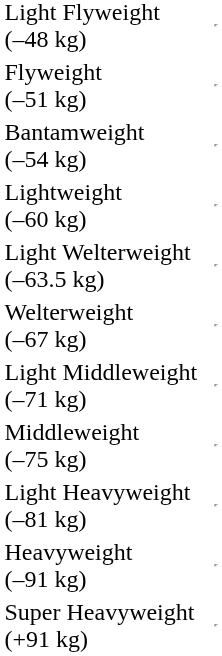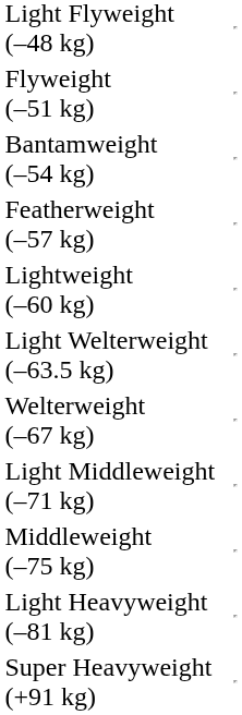 <table>
 <tr>
 <td>Light Flyweight<br>(–48 kg)</td>
 <td></td>
 <td></td>
 <td><hr></td>
 </tr>
 <tr>
 <td>Flyweight<br>(–51 kg)</td>
 <td></td>
 <td></td>
 <td><hr></td>
 </tr>
 <tr>
 <td>Bantamweight<br>(–54 kg)</td>
+<td></td>
+<td></td>
+<td><hr></td>
+</tr>
+<tr>
+<td>Featherweight<br>(–57 kg)</td>
 <td></td>
 <td></td>
 <td><hr></td>
 </tr>
 <tr>
 <td>Lightweight<br>(–60 kg)</td>
 <td></td>
 <td></td>
 <td><hr></td>
 </tr>
 <tr>
 <td>Light Welterweight<br>(–63.5 kg)</td>
 <td></td>
 <td></td>
 <td><hr></td>
 </tr>
 <tr>
 <td>Welterweight<br>(–67 kg)</td>
 <td></td>
 <td></td>
 <td><hr></td>
 </tr>
 <tr>
 <td>Light Middleweight<br>(–71 kg)</td>
 <td></td>
 <td></td>
 <td><hr></td>
 </tr>
 <tr>
 <td>Middleweight<br>(–75 kg)</td>
 <td></td>
 <td></td>
 <td><hr></td>
 </tr>
 <tr>
 <td>Light Heavyweight<br>(–81 kg)</td>
 <td></td>
 <td></td>
 <td><hr></td>
 </tr>
 <tr>
-<td>Heavyweight<br>(–91 kg)</td>
-<td></td>
-<td></td>
-<td><hr></td>
-</tr>
-<tr>
 <td>Super Heavyweight<br>(+91 kg)</td>
 <td></td>
 <td></td>
 <td><hr></td>
 </tr>
 <tr>
 </tr>
 </table>
